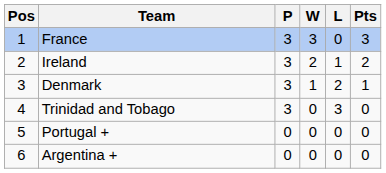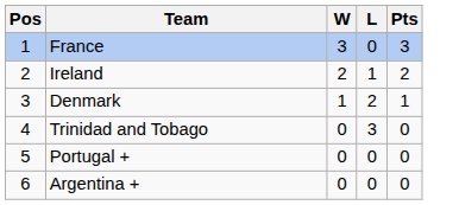 <table class="wikitable" style="font-size: 100%">
 <tr>
 <th width=15>Pos</th>
 <th width=250>Team</th>
-<th width=20>P</th>
 <th width=20>W</th>
 <th width=20>L</th>
 <th width=20>Pts</th>
 </tr>
 <tr align=center style="background: #b2ccf4;">
 <td>1</td>
 <td align="left"> France</td>
 <td>3</td>
-<td>3</td>
 <td>0</td>
 <td>3</td>
 </tr>
 <tr align=center>
 <td>2</td>
 <td align="left"> Ireland</td>
-<td>3</td>
 <td>2</td>
 <td>1</td>
 <td>2</td>
 </tr>
 <tr align=center>
 <td>3</td>
 <td align="left"> Denmark</td>
-<td>3</td>
 <td>1</td>
 <td>2</td>
 <td>1</td>
 </tr>
 <tr align=center>
 <td>4</td>
 <td align="left"> Trinidad and Tobago</td>
-<td>3</td>
 <td>0</td>
 <td>3</td>
 <td>0</td>
 </tr>
 <tr align=center>
 <td>5</td>
 <td align="left"> Portugal +</td>
 <td>0</td>
 <td>0</td>
 <td>0</td>
-<td>0</td>
 </tr>
 <tr align=center>
 <td>6</td>
 <td align="left"> Argentina +</td>
 <td>0</td>
 <td>0</td>
 <td>0</td>
-<td>0</td>
 </tr>
 </table>
